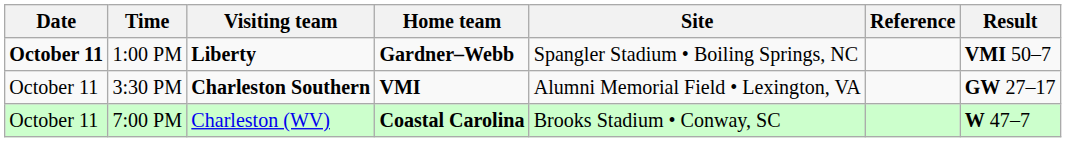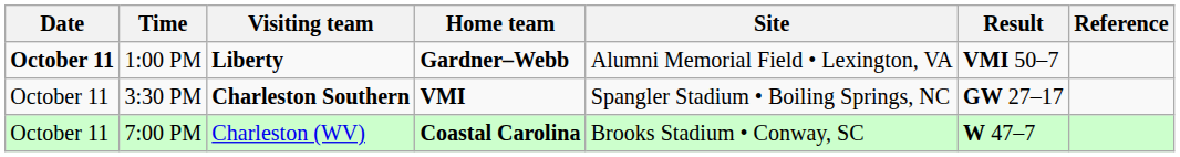 <table class="wikitable" style="font-size:95%;">
 <tr>
 <th>Date</th>
 <th>Time</th>
 <th>Visiting team</th>
 <th>Home team</th>
 <th>Site</th>
+<th>Result</th>
 <th class="unsortable">Reference</th>
-<th>Result</th>
 </tr>
 <tr bgcolor=>
 <td><strong>October 11</strong></td>
 <td>1:00 PM</td>
 <td><strong>Liberty</strong></td>
 <td><strong>Gardner–Webb</strong></td>
-<td>Spangler Stadium • Boiling Springs, NC</td>
+<td>Alumni Memorial Field • Lexington, VA</td>
+<td><strong>VMI</strong> 50–7</td>
 <td></td>
-<td><strong>VMI</strong> 50–7</td>
 </tr>
 <tr bgcolor=>
 <td>October 11</td>
 <td>3:30 PM</td>
 <td><strong>Charleston Southern</strong></td>
 <td><strong>VMI</strong></td>
-<td>Alumni Memorial Field • Lexington, VA</td>
+<td>Spangler Stadium • Boiling Springs, NC</td>
+<td><strong>GW</strong> 27–17</td>
 <td></td>
-<td><strong>GW</strong> 27–17</td>
 </tr>
 <tr bgcolor=ccffcc>
 <td>October 11</td>
 <td>7:00 PM</td>
 <td><a href='#'>Charleston (WV)</a></td>
 <td><strong>Coastal Carolina</strong></td>
 <td>Brooks Stadium • Conway, SC</td>
+<td><strong>W</strong> 47–7</td>
 <td></td>
-<td><strong>W</strong> 47–7</td>
 </tr>
 </table>
